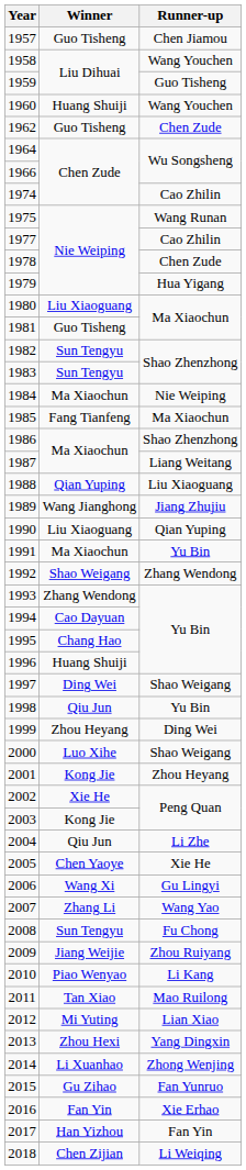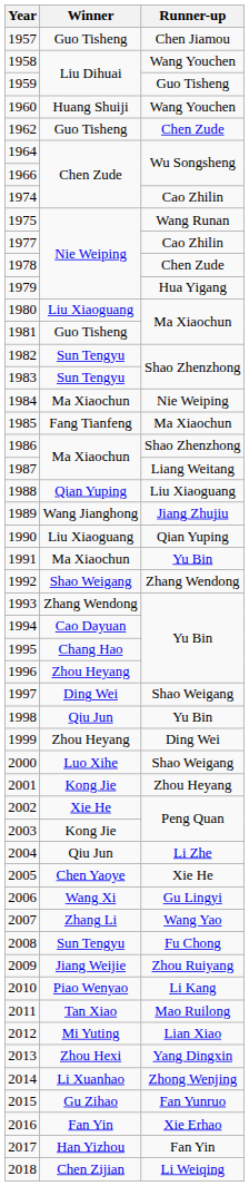 <table class="wikitable" style="text-align: center;">
 <tr>
 <th>Year</th>
 <th>Winner</th>
 <th>Runner-up</th>
 </tr>
 <tr>
 <td>1957</td>
 <td>Guo Tisheng</td>
 <td>Chen Jiamou</td>
 </tr>
 <tr>
 <td>1958</td>
 <td rowspan="2">Liu Dihuai</td>
 <td>Wang Youchen</td>
 </tr>
 <tr>
 <td>1959</td>
 <td>Guo Tisheng</td>
 </tr>
 <tr>
 <td>1960</td>
 <td>Huang Shuiji</td>
 <td>Wang Youchen</td>
 </tr>
 <tr>
 <td>1962</td>
 <td>Guo Tisheng</td>
 <td><a href='#'>Chen Zude</a></td>
 </tr>
 <tr>
 <td>1964</td>
 <td rowspan="3">Chen Zude</td>
 <td rowspan="2">Wu Songsheng</td>
 </tr>
 <tr>
 <td>1966</td>
 </tr>
 <tr>
 <td>1974</td>
 <td>Cao Zhilin</td>
 </tr>
 <tr>
 <td>1975</td>
 <td rowspan="4"><a href='#'>Nie Weiping</a></td>
 <td>Wang Runan</td>
 </tr>
 <tr>
 <td>1977</td>
 <td>Cao Zhilin</td>
 </tr>
 <tr>
 <td>1978</td>
 <td>Chen Zude</td>
 </tr>
 <tr>
 <td>1979</td>
 <td>Hua Yigang</td>
 </tr>
 <tr>
 <td>1980</td>
 <td><a href='#'>Liu Xiaoguang</a></td>
 <td rowspan="2">Ma Xiaochun</td>
 </tr>
 <tr>
 <td>1981</td>
 <td>Guo Tisheng</td>
 </tr>
 <tr>
 <td>1982</td>
 <td><a href='#'>Sun Tengyu</a></td>
 <td rowspan="2">Shao Zhenzhong</td>
 </tr>
 <tr>
 <td>1983</td>
 <td><a href='#'>Sun Tengyu</a></td>
 </tr>
 <tr>
 <td>1984</td>
 <td>Ma Xiaochun</td>
 <td>Nie Weiping</td>
 </tr>
 <tr>
 <td>1985</td>
 <td>Fang Tianfeng</td>
 <td>Ma Xiaochun</td>
 </tr>
 <tr>
 <td>1986</td>
 <td rowspan="2">Ma Xiaochun</td>
 <td>Shao Zhenzhong</td>
 </tr>
 <tr>
 <td>1987</td>
 <td>Liang Weitang</td>
 </tr>
 <tr>
 <td>1988</td>
 <td><a href='#'>Qian Yuping</a></td>
 <td>Liu Xiaoguang</td>
 </tr>
 <tr>
 <td>1989</td>
 <td>Wang Jianghong</td>
 <td><a href='#'>Jiang Zhujiu</a></td>
 </tr>
 <tr>
 <td>1990</td>
 <td>Liu Xiaoguang</td>
 <td>Qian Yuping</td>
 </tr>
 <tr>
 <td>1991</td>
 <td>Ma Xiaochun</td>
 <td><a href='#'>Yu Bin</a></td>
 </tr>
 <tr>
 <td>1992</td>
 <td><a href='#'>Shao Weigang</a></td>
 <td>Zhang Wendong</td>
 </tr>
 <tr>
 <td>1993</td>
 <td>Zhang Wendong</td>
 <td rowspan="4">Yu Bin</td>
 </tr>
 <tr>
 <td>1994</td>
 <td><a href='#'>Cao Dayuan</a></td>
 </tr>
 <tr>
 <td>1995</td>
 <td><a href='#'>Chang Hao</a></td>
 </tr>
 <tr>
 <td>1996</td>
-<td>Huang Shuiji</td>
+<td><a href='#'>Zhou Heyang</a></td>
 </tr>
 <tr>
 <td>1997</td>
 <td><a href='#'>Ding Wei</a></td>
 <td>Shao Weigang</td>
 </tr>
 <tr>
 <td>1998</td>
 <td><a href='#'>Qiu Jun</a></td>
 <td>Yu Bin</td>
 </tr>
 <tr>
 <td>1999</td>
 <td>Zhou Heyang</td>
 <td>Ding Wei</td>
 </tr>
 <tr>
 <td>2000</td>
 <td><a href='#'>Luo Xihe</a></td>
 <td>Shao Weigang</td>
 </tr>
 <tr>
 <td>2001</td>
 <td><a href='#'>Kong Jie</a></td>
 <td>Zhou Heyang</td>
 </tr>
 <tr>
 <td>2002</td>
 <td><a href='#'>Xie He</a></td>
 <td rowspan="2">Peng Quan</td>
 </tr>
 <tr>
 <td>2003</td>
 <td>Kong Jie</td>
 </tr>
 <tr>
 <td>2004</td>
 <td>Qiu Jun</td>
 <td><a href='#'>Li Zhe</a></td>
 </tr>
 <tr>
 <td>2005</td>
 <td><a href='#'>Chen Yaoye</a></td>
 <td>Xie He</td>
 </tr>
 <tr>
 <td>2006</td>
 <td><a href='#'>Wang Xi</a></td>
 <td><a href='#'>Gu Lingyi</a></td>
 </tr>
 <tr>
 <td>2007</td>
 <td><a href='#'>Zhang Li</a></td>
 <td><a href='#'>Wang Yao</a></td>
 </tr>
 <tr>
 <td>2008</td>
 <td><a href='#'>Sun Tengyu</a></td>
 <td><a href='#'>Fu Chong</a></td>
 </tr>
 <tr>
 <td>2009</td>
 <td><a href='#'>Jiang Weijie</a></td>
 <td><a href='#'>Zhou Ruiyang</a></td>
 </tr>
 <tr>
 <td>2010</td>
 <td><a href='#'>Piao Wenyao</a></td>
 <td><a href='#'>Li Kang</a></td>
 </tr>
 <tr>
 <td>2011</td>
 <td><a href='#'>Tan Xiao</a></td>
 <td><a href='#'>Mao Ruilong</a></td>
 </tr>
 <tr>
 <td>2012</td>
 <td><a href='#'>Mi Yuting</a></td>
 <td><a href='#'>Lian Xiao</a></td>
 </tr>
 <tr>
 <td>2013</td>
 <td><a href='#'>Zhou Hexi</a></td>
 <td><a href='#'>Yang Dingxin</a></td>
 </tr>
 <tr>
 <td>2014</td>
 <td><a href='#'>Li Xuanhao</a></td>
 <td><a href='#'>Zhong Wenjing</a></td>
 </tr>
 <tr>
 <td>2015</td>
 <td><a href='#'>Gu Zihao</a></td>
 <td><a href='#'>Fan Yunruo</a></td>
 </tr>
 <tr>
 <td>2016</td>
 <td><a href='#'>Fan Yin</a></td>
 <td><a href='#'>Xie Erhao</a></td>
 </tr>
 <tr>
 <td>2017</td>
 <td><a href='#'>Han Yizhou</a></td>
 <td>Fan Yin</td>
 </tr>
 <tr>
 <td>2018</td>
 <td><a href='#'>Chen Zijian</a></td>
 <td><a href='#'>Li Weiqing</a></td>
 </tr>
 </table>
